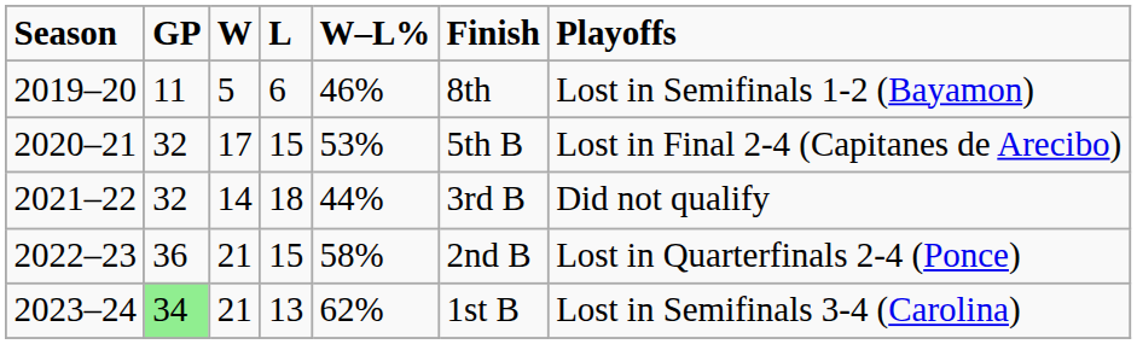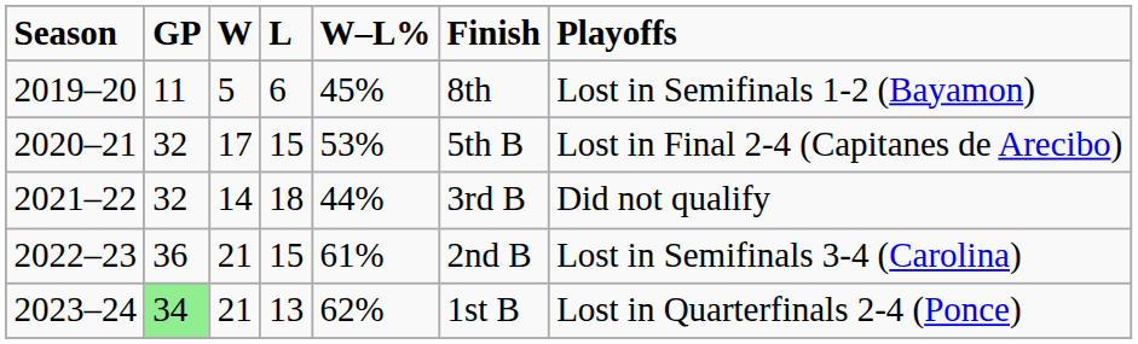 <table class="wikitable">
 <tr>
 <td><strong>Season</strong></td>
 <td><strong>GP</strong></td>
 <td><strong>W</strong></td>
 <td><strong>L</strong></td>
 <td><strong>W–L%</strong></td>
 <td><strong>Finish</strong></td>
 <td><strong>Playoffs</strong></td>
 </tr>
 <tr>
 <td>2019–20</td>
 <td>11</td>
 <td>5</td>
 <td>6</td>
-<td>46%</td>
+<td>45%</td>
 <td>8th</td>
 <td>Lost in Semifinals 1-2 (<a href='#'>Bayamon</a>)</td>
 </tr>
 <tr>
 <td>2020–21</td>
 <td>32</td>
 <td>17</td>
 <td>15</td>
 <td>53%</td>
 <td>5th B</td>
 <td>Lost in Final 2-4 (Capitanes de <a href='#'>Arecibo</a>)</td>
 </tr>
 <tr>
 <td>2021–22</td>
 <td>32</td>
 <td>14</td>
 <td>18</td>
 <td>44%</td>
 <td>3rd B</td>
 <td>Did not qualify</td>
 </tr>
 <tr>
 <td>2022–23</td>
 <td>36</td>
 <td>21</td>
 <td>15</td>
-<td>58%</td>
+<td>61%</td>
 <td>2nd B</td>
-<td>Lost in Quarterfinals 2-4 (<a href='#'>Ponce</a>)</td>
+<td>Lost in Semifinals 3-4 (<a href='#'>Carolina</a>)</td>
 </tr>
 <tr>
 <td>2023–24</td>
 <td style="background: lightgreen;">34</td>
 <td>21</td>
 <td>13</td>
 <td>62%</td>
 <td>1st B</td>
-<td>Lost in Semifinals 3-4 (<a href='#'>Carolina</a>)</td>
+<td>Lost in Quarterfinals 2-4 (<a href='#'>Ponce</a>)</td>
 </tr>
 </table>
